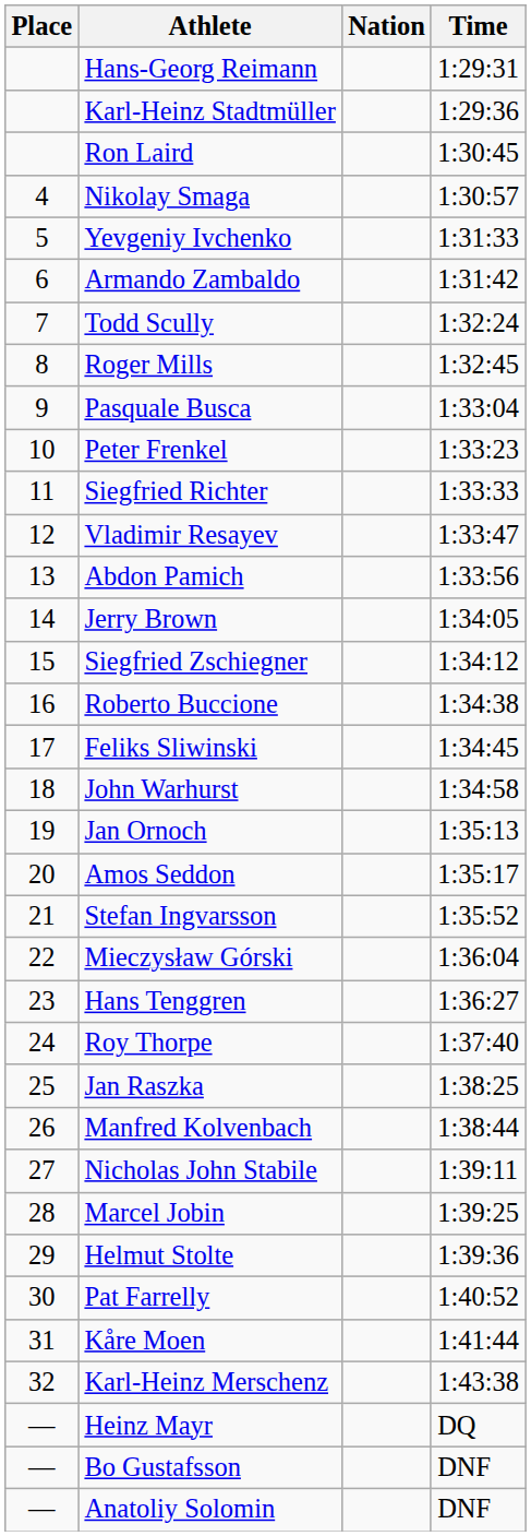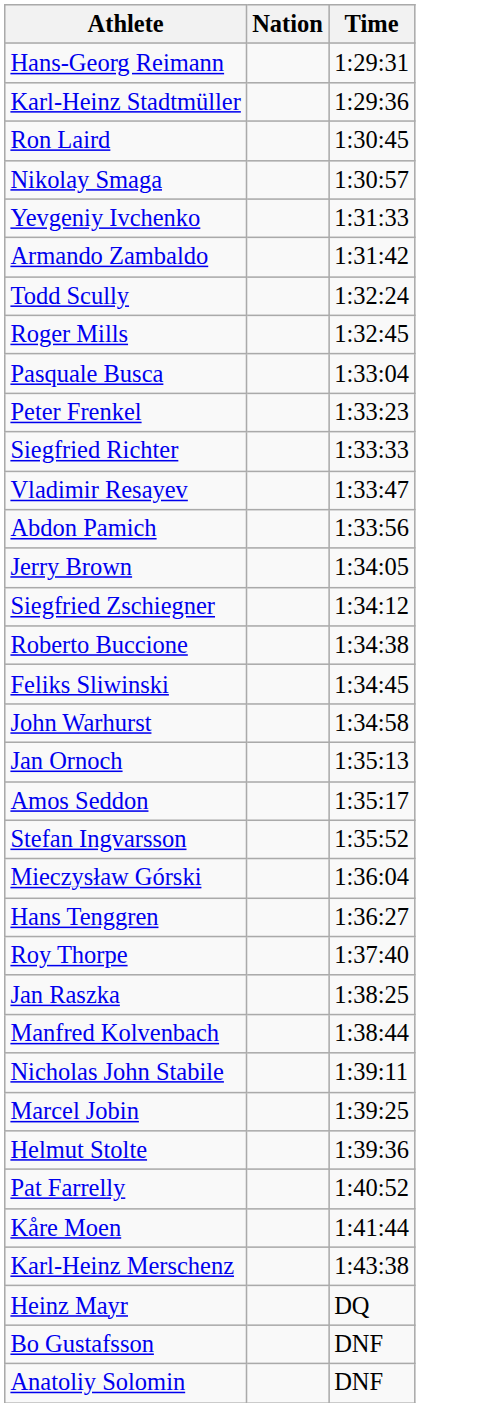 <table class=wikitable>
 <tr>
-<th>Place</th>
 <th>Athlete</th>
 <th>Nation</th>
 <th>Time</th>
 </tr>
 <tr>
-<td align=center></td>
 <td><a href='#'>Hans-Georg Reimann</a></td>
 <td></td>
 <td>1:29:31</td>
 </tr>
 <tr>
-<td align=center></td>
 <td><a href='#'>Karl-Heinz Stadtmüller</a></td>
 <td></td>
 <td>1:29:36</td>
 </tr>
 <tr>
-<td align=center></td>
 <td><a href='#'>Ron Laird</a></td>
 <td></td>
 <td>1:30:45</td>
 </tr>
 <tr>
-<td align=center>4</td>
 <td><a href='#'>Nikolay Smaga</a></td>
 <td></td>
 <td>1:30:57</td>
 </tr>
 <tr>
-<td align=center>5</td>
 <td><a href='#'>Yevgeniy Ivchenko</a></td>
 <td></td>
 <td>1:31:33</td>
 </tr>
 <tr>
-<td align=center>6</td>
 <td><a href='#'>Armando Zambaldo</a></td>
 <td></td>
 <td>1:31:42</td>
 </tr>
 <tr>
-<td align=center>7</td>
 <td><a href='#'>Todd Scully</a></td>
 <td></td>
 <td>1:32:24</td>
 </tr>
 <tr>
-<td align=center>8</td>
 <td><a href='#'>Roger Mills</a></td>
 <td></td>
 <td>1:32:45</td>
 </tr>
 <tr>
-<td align=center>9</td>
 <td><a href='#'>Pasquale Busca</a></td>
 <td></td>
 <td>1:33:04</td>
 </tr>
 <tr>
-<td align=center>10</td>
 <td><a href='#'>Peter Frenkel</a></td>
 <td></td>
 <td>1:33:23</td>
 </tr>
 <tr>
-<td align=center>11</td>
 <td><a href='#'>Siegfried Richter</a></td>
 <td></td>
 <td>1:33:33</td>
 </tr>
 <tr>
-<td align=center>12</td>
 <td><a href='#'>Vladimir Resayev</a></td>
 <td></td>
 <td>1:33:47</td>
 </tr>
 <tr>
-<td align=center>13</td>
 <td><a href='#'>Abdon Pamich</a></td>
 <td></td>
 <td>1:33:56</td>
 </tr>
 <tr>
-<td align=center>14</td>
 <td><a href='#'>Jerry Brown</a></td>
 <td></td>
 <td>1:34:05</td>
 </tr>
 <tr>
-<td align=center>15</td>
 <td><a href='#'>Siegfried Zschiegner</a></td>
 <td></td>
 <td>1:34:12</td>
 </tr>
 <tr>
-<td align=center>16</td>
 <td><a href='#'>Roberto Buccione</a></td>
 <td></td>
 <td>1:34:38</td>
 </tr>
 <tr>
-<td align=center>17</td>
 <td><a href='#'>Feliks Sliwinski</a></td>
 <td></td>
 <td>1:34:45</td>
 </tr>
 <tr>
-<td align=center>18</td>
 <td><a href='#'>John Warhurst</a></td>
 <td></td>
 <td>1:34:58</td>
 </tr>
 <tr>
-<td align=center>19</td>
 <td><a href='#'>Jan Ornoch</a></td>
 <td></td>
 <td>1:35:13</td>
 </tr>
 <tr>
-<td align=center>20</td>
 <td><a href='#'>Amos Seddon</a></td>
 <td></td>
 <td>1:35:17</td>
 </tr>
 <tr>
-<td align=center>21</td>
 <td><a href='#'>Stefan Ingvarsson</a></td>
 <td></td>
 <td>1:35:52</td>
 </tr>
 <tr>
-<td align=center>22</td>
 <td><a href='#'>Mieczysław Górski</a></td>
 <td></td>
 <td>1:36:04</td>
 </tr>
 <tr>
-<td align=center>23</td>
 <td><a href='#'>Hans Tenggren</a></td>
 <td></td>
 <td>1:36:27</td>
 </tr>
 <tr>
-<td align=center>24</td>
 <td><a href='#'>Roy Thorpe</a></td>
 <td></td>
 <td>1:37:40</td>
 </tr>
 <tr>
-<td align=center>25</td>
 <td><a href='#'>Jan Raszka</a></td>
 <td></td>
 <td>1:38:25</td>
 </tr>
 <tr>
-<td align=center>26</td>
 <td><a href='#'>Manfred Kolvenbach</a></td>
 <td></td>
 <td>1:38:44</td>
 </tr>
 <tr>
-<td align=center>27</td>
 <td><a href='#'>Nicholas John Stabile</a></td>
 <td></td>
 <td>1:39:11</td>
 </tr>
 <tr>
-<td align=center>28</td>
 <td><a href='#'>Marcel Jobin</a></td>
 <td></td>
 <td>1:39:25</td>
 </tr>
 <tr>
-<td align=center>29</td>
 <td><a href='#'>Helmut Stolte</a></td>
 <td></td>
 <td>1:39:36</td>
 </tr>
 <tr>
-<td align=center>30</td>
 <td><a href='#'>Pat Farrelly</a></td>
 <td></td>
 <td>1:40:52</td>
 </tr>
 <tr>
-<td align=center>31</td>
 <td><a href='#'>Kåre Moen</a></td>
 <td></td>
 <td>1:41:44</td>
 </tr>
 <tr>
-<td align=center>32</td>
 <td><a href='#'>Karl-Heinz Merschenz</a></td>
 <td></td>
 <td>1:43:38</td>
 </tr>
 <tr>
-<td align=center>—</td>
 <td><a href='#'>Heinz Mayr</a></td>
 <td></td>
 <td>DQ</td>
 </tr>
 <tr>
-<td align=center>—</td>
 <td><a href='#'>Bo Gustafsson</a></td>
 <td></td>
 <td>DNF</td>
 </tr>
 <tr>
-<td align=center>—</td>
 <td><a href='#'>Anatoliy Solomin</a></td>
 <td></td>
 <td>DNF</td>
 </tr>
 </table>
